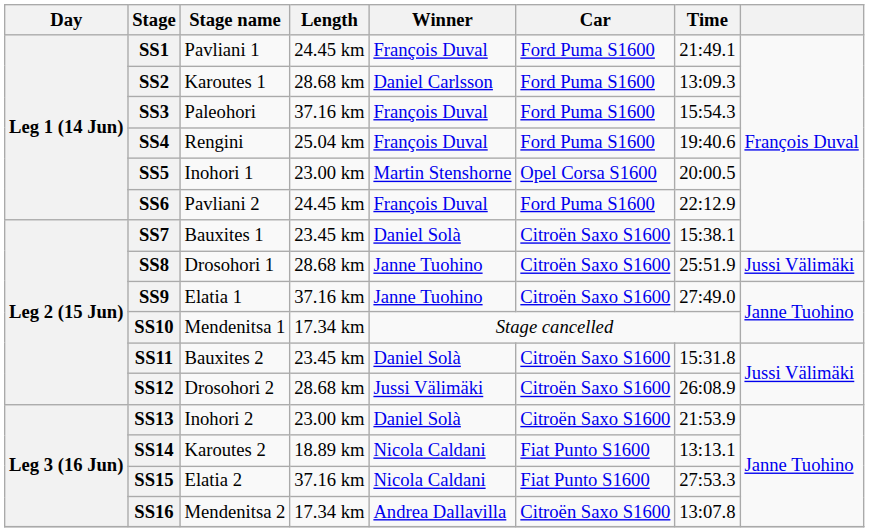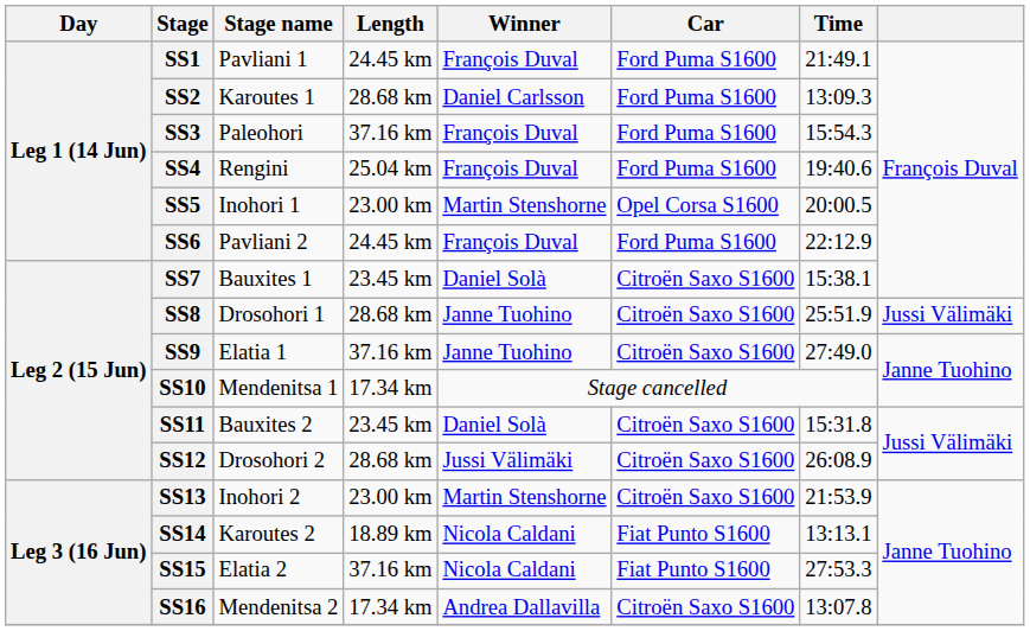 <table class="wikitable" style="font-size: 85%;">
 <tr>
 <th>Day</th>
 <th>Stage</th>
 <th>Stage name</th>
 <th>Length</th>
 <th>Winner</th>
 <th>Car</th>
 <th>Time</th>
 <th></th>
 </tr>
 <tr>
 <th rowspan="6">Leg 1 (14 Jun)</th>
 <th>SS1</th>
 <td>Pavliani 1</td>
 <td align="center">24.45 km</td>
 <td> <a href='#'>François Duval</a></td>
 <td><a href='#'>Ford Puma S1600</a></td>
 <td>21:49.1</td>
 <td rowspan="7"> <a href='#'>François Duval</a></td>
 </tr>
 <tr>
 <th>SS2</th>
 <td>Karoutes 1</td>
 <td align="center">28.68 km</td>
 <td> <a href='#'>Daniel Carlsson</a></td>
 <td><a href='#'>Ford Puma S1600</a></td>
 <td>13:09.3</td>
 </tr>
 <tr>
 <th>SS3</th>
 <td>Paleohori</td>
 <td align="center">37.16 km</td>
 <td> <a href='#'>François Duval</a></td>
 <td><a href='#'>Ford Puma S1600</a></td>
 <td>15:54.3</td>
 </tr>
 <tr>
 <th>SS4</th>
 <td>Rengini</td>
 <td align="center">25.04 km</td>
 <td> <a href='#'>François Duval</a></td>
 <td><a href='#'>Ford Puma S1600</a></td>
 <td>19:40.6</td>
 </tr>
 <tr>
 <th>SS5</th>
 <td>Inohori 1</td>
 <td align="center">23.00 km</td>
 <td> <a href='#'>Martin Stenshorne</a></td>
 <td><a href='#'>Opel Corsa S1600</a></td>
 <td>20:00.5</td>
 </tr>
 <tr>
 <th>SS6</th>
 <td>Pavliani 2</td>
 <td align="center">24.45 km</td>
 <td> <a href='#'>François Duval</a></td>
 <td><a href='#'>Ford Puma S1600</a></td>
 <td>22:12.9</td>
 </tr>
 <tr>
 <th rowspan="6">Leg 2 (15 Jun)</th>
 <th>SS7</th>
 <td>Bauxites 1</td>
 <td align="center">23.45 km</td>
 <td> <a href='#'>Daniel Solà</a></td>
 <td><a href='#'>Citroën Saxo S1600</a></td>
 <td>15:38.1</td>
 </tr>
 <tr>
 <th>SS8</th>
 <td>Drosohori 1</td>
 <td align="center">28.68 km</td>
 <td> <a href='#'>Janne Tuohino</a></td>
 <td><a href='#'>Citroën Saxo S1600</a></td>
 <td>25:51.9</td>
 <td rowspan="1"> <a href='#'>Jussi Välimäki</a></td>
 </tr>
 <tr>
 <th>SS9</th>
 <td>Elatia 1</td>
 <td align="center">37.16 km</td>
 <td> <a href='#'>Janne Tuohino</a></td>
 <td><a href='#'>Citroën Saxo S1600</a></td>
 <td>27:49.0</td>
 <td rowspan="2"> <a href='#'>Janne Tuohino</a></td>
 </tr>
 <tr>
 <th>SS10</th>
 <td>Mendenitsa 1</td>
 <td align="center">17.34 km</td>
 <td colspan="3" align="center"><em>Stage cancelled</em></td>
 </tr>
 <tr>
 <th>SS11</th>
 <td>Bauxites 2</td>
 <td align="center">23.45 km</td>
 <td> <a href='#'>Daniel Solà</a></td>
 <td><a href='#'>Citroën Saxo S1600</a></td>
 <td>15:31.8</td>
 <td rowspan="2"> <a href='#'>Jussi Välimäki</a></td>
 </tr>
 <tr>
 <th>SS12</th>
 <td>Drosohori 2</td>
 <td align="center">28.68 km</td>
 <td> <a href='#'>Jussi Välimäki</a></td>
 <td><a href='#'>Citroën Saxo S1600</a></td>
 <td>26:08.9</td>
 </tr>
 <tr>
 <th rowspan="4">Leg 3 (16 Jun)</th>
 <th>SS13</th>
 <td>Inohori 2</td>
 <td align="center">23.00 km</td>
-<td> <a href='#'>Daniel Solà</a></td>
+<td> <a href='#'>Martin Stenshorne</a></td>
 <td><a href='#'>Citroën Saxo S1600</a></td>
 <td>21:53.9</td>
 <td rowspan="4"> <a href='#'>Janne Tuohino</a></td>
 </tr>
 <tr>
 <th>SS14</th>
 <td>Karoutes 2</td>
 <td align="center">18.89 km</td>
 <td> <a href='#'>Nicola Caldani</a></td>
 <td><a href='#'>Fiat Punto S1600</a></td>
 <td>13:13.1</td>
 </tr>
 <tr>
 <th>SS15</th>
 <td>Elatia 2</td>
 <td align="center">37.16 km</td>
 <td> <a href='#'>Nicola Caldani</a></td>
 <td><a href='#'>Fiat Punto S1600</a></td>
 <td>27:53.3</td>
 </tr>
 <tr>
 <th>SS16</th>
 <td>Mendenitsa 2</td>
 <td align="center">17.34 km</td>
 <td> <a href='#'>Andrea Dallavilla</a></td>
 <td><a href='#'>Citroën Saxo S1600</a></td>
 <td>13:07.8</td>
 </tr>
 <tr>
 </tr>
 </table>
